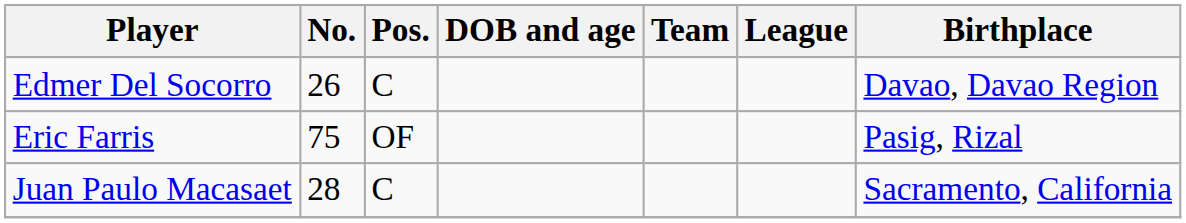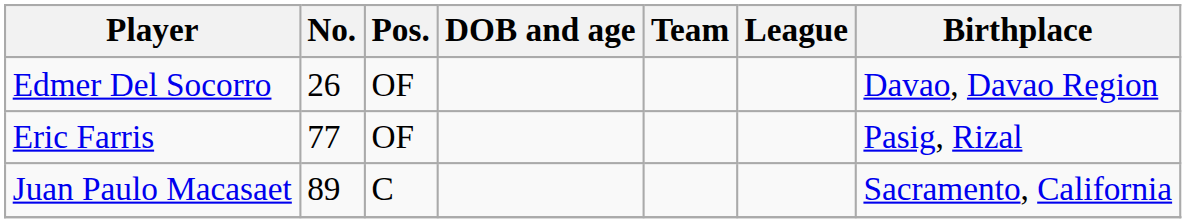 <table class="wikitable sortable">
 <tr>
 <th>Player</th>
 <th>No.</th>
 <th>Pos.</th>
 <th>DOB and age</th>
 <th>Team</th>
 <th>League</th>
 <th>Birthplace</th>
 </tr>
 <tr>
 <td><a href='#'>Edmer Del Socorro</a></td>
 <td>26</td>
-<td>C</td>
+<td>OF</td>
 <td></td>
 <td></td>
 <td></td>
 <td><a href='#'>Davao</a>, <a href='#'>Davao Region</a></td>
 </tr>
 <tr>
 <td><a href='#'>Eric Farris</a></td>
-<td>75</td>
+<td>77</td>
 <td>OF</td>
 <td></td>
 <td></td>
 <td></td>
 <td><a href='#'>Pasig</a>, <a href='#'>Rizal</a></td>
 </tr>
 <tr>
 <td><a href='#'>Juan Paulo Macasaet</a></td>
-<td>28</td>
+<td>89</td>
 <td>C</td>
 <td></td>
 <td></td>
 <td></td>
 <td><a href='#'>Sacramento</a>, <a href='#'>California</a></td>
 </tr>
 <tr>
 </tr>
 </table>
